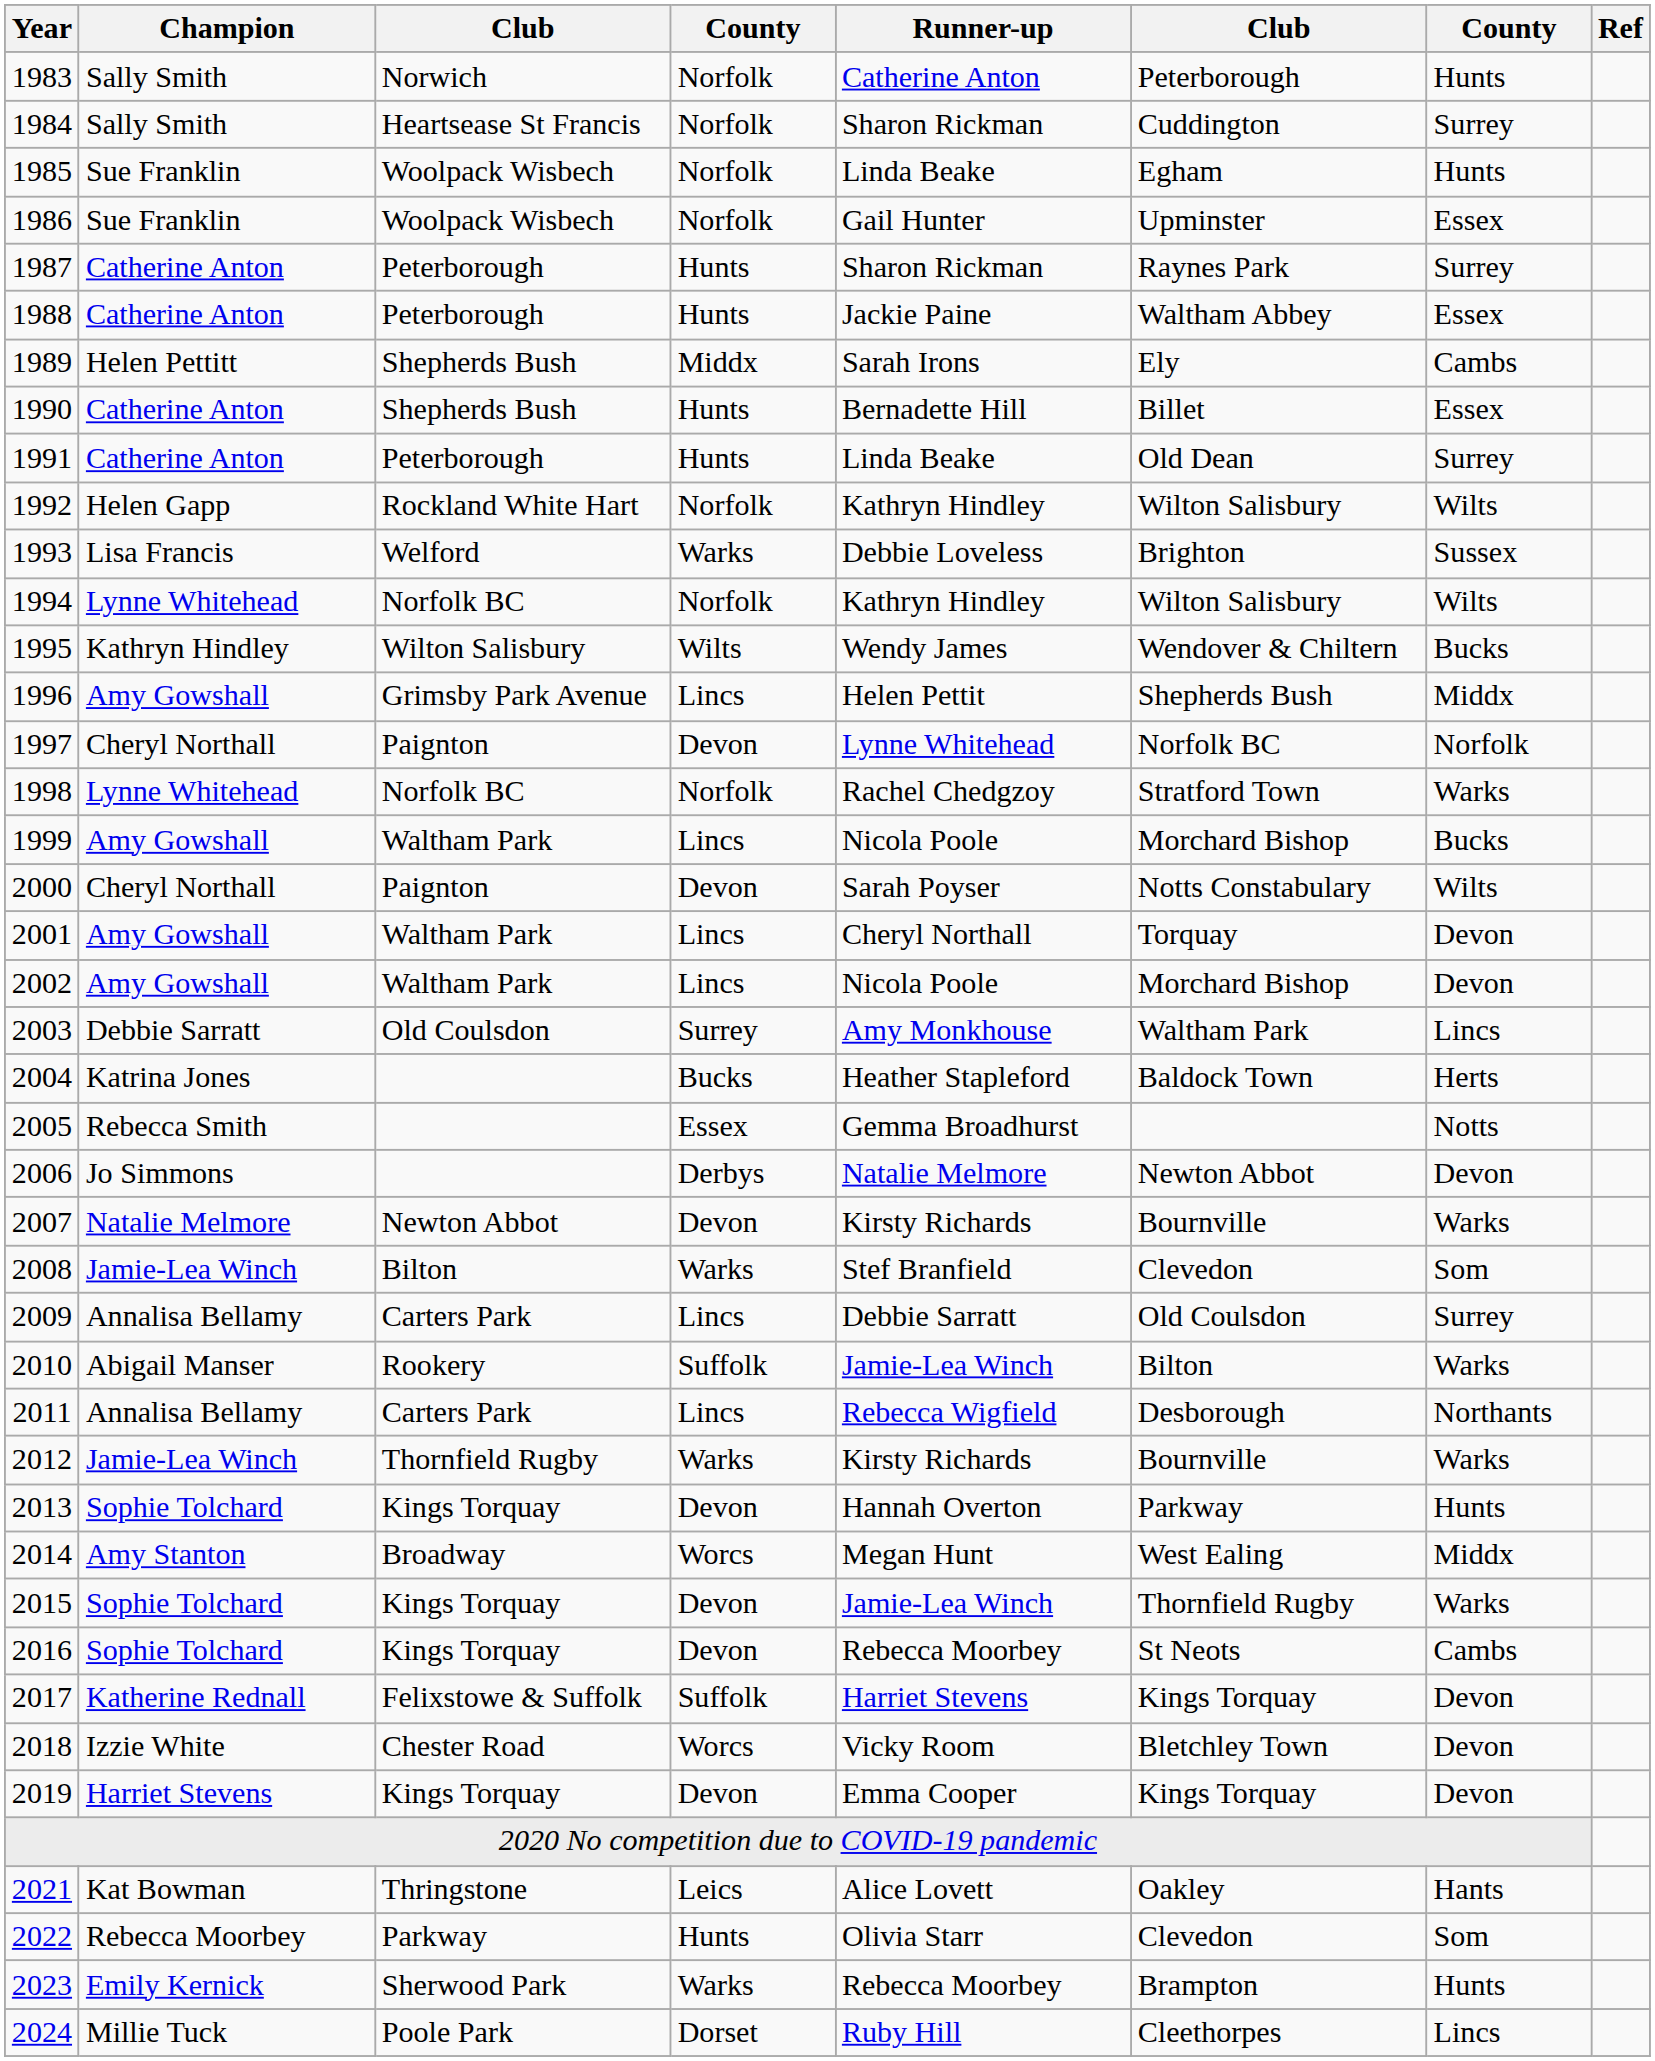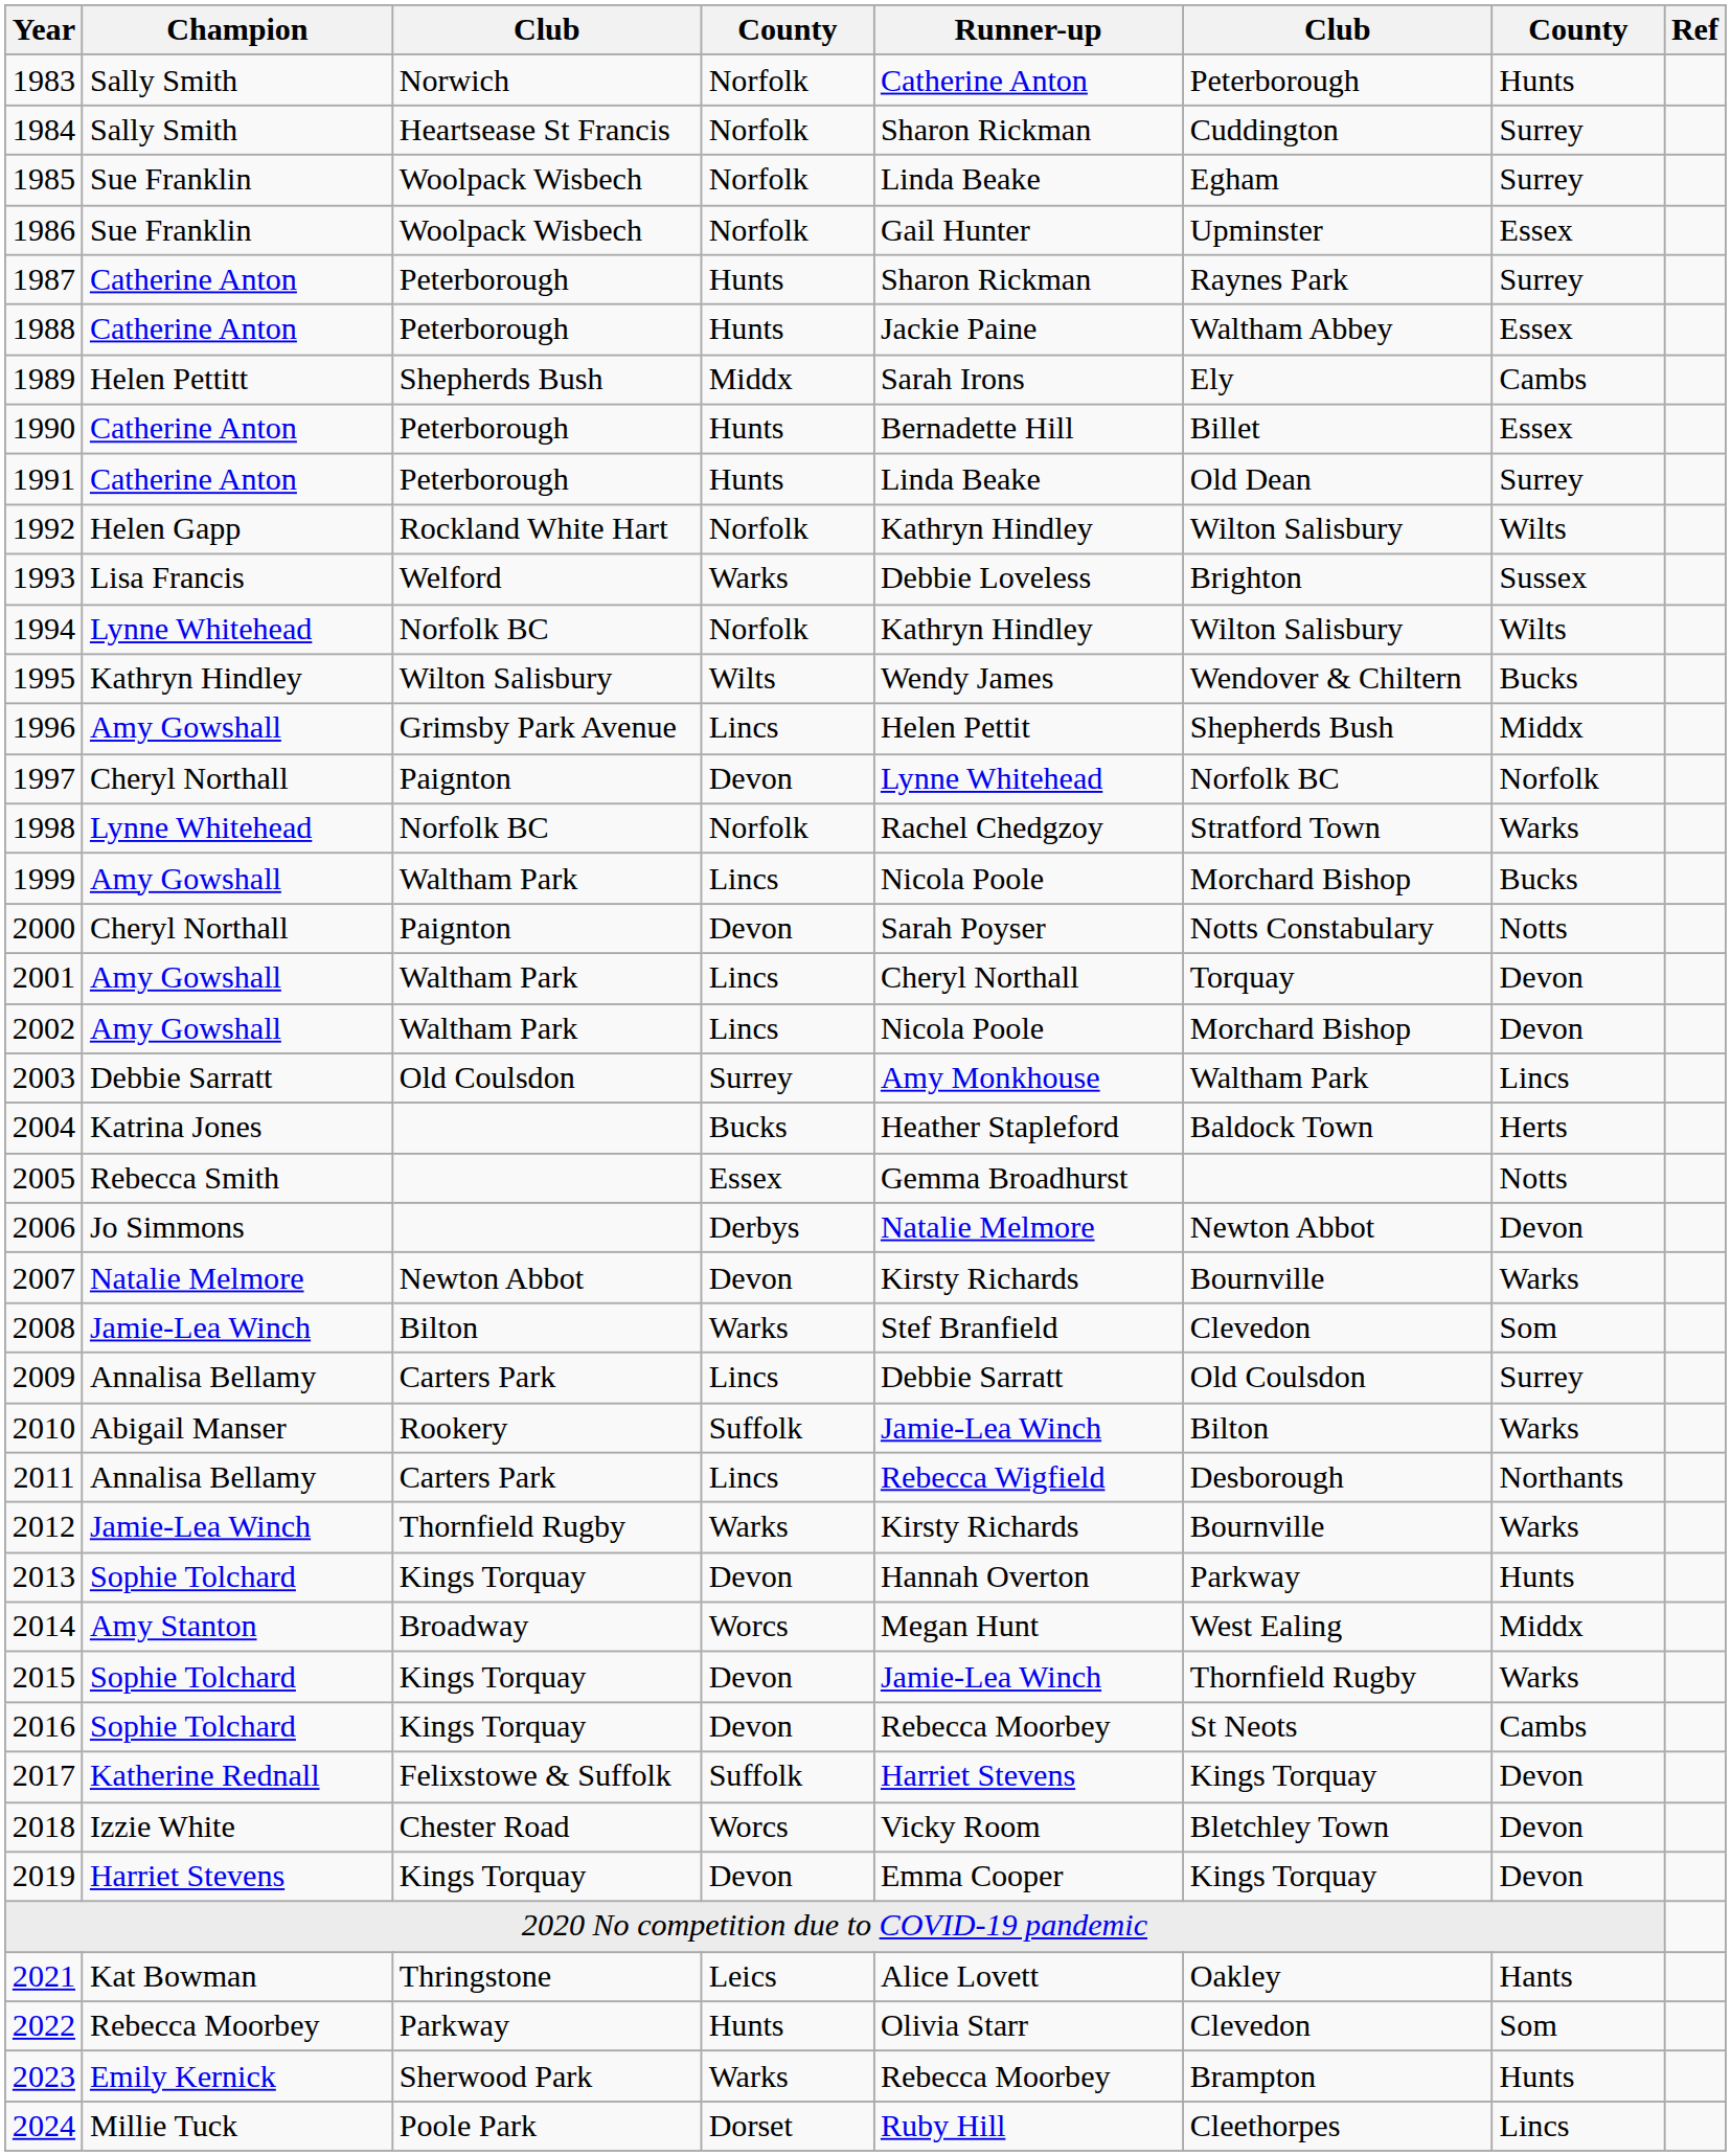 <table class="wikitable">
 <tr>
 <th width="30">Year</th>
 <th width="150">Champion</th>
 <th width="150">Club</th>
 <th width="80">County</th>
 <th width="150">Runner-up</th>
 <th width="150">Club</th>
 <th width="80">County</th>
 <th width="20">Ref</th>
 </tr>
 <tr>
 <td align=center>1983</td>
 <td>Sally Smith</td>
 <td>Norwich</td>
 <td>Norfolk</td>
 <td><a href='#'>Catherine Anton</a></td>
 <td>Peterborough</td>
 <td>Hunts</td>
 <td></td>
 </tr>
 <tr>
 <td align=center>1984</td>
 <td>Sally Smith</td>
 <td>Heartsease St Francis</td>
 <td>Norfolk</td>
 <td>Sharon Rickman</td>
 <td>Cuddington</td>
 <td>Surrey</td>
 <td></td>
 </tr>
 <tr>
 <td align=center>1985</td>
 <td>Sue Franklin</td>
 <td>Woolpack Wisbech</td>
 <td>Norfolk</td>
 <td>Linda Beake</td>
 <td>Egham</td>
-<td>Hunts</td>
+<td>Surrey</td>
 <td></td>
 </tr>
 <tr>
 <td align=center>1986</td>
 <td>Sue Franklin</td>
 <td>Woolpack Wisbech</td>
 <td>Norfolk</td>
 <td>Gail Hunter</td>
 <td>Upminster</td>
 <td>Essex</td>
 <td></td>
 </tr>
 <tr>
 <td align=center>1987</td>
 <td><a href='#'>Catherine Anton</a></td>
 <td>Peterborough</td>
 <td>Hunts</td>
 <td>Sharon Rickman</td>
 <td>Raynes Park</td>
 <td>Surrey</td>
 <td></td>
 </tr>
 <tr>
 <td align=center>1988</td>
 <td><a href='#'>Catherine Anton</a></td>
 <td>Peterborough</td>
 <td>Hunts</td>
 <td>Jackie Paine</td>
 <td>Waltham Abbey</td>
 <td>Essex</td>
 <td></td>
 </tr>
 <tr>
 <td align=center>1989</td>
 <td>Helen Pettitt</td>
 <td>Shepherds Bush</td>
 <td>Middx</td>
 <td>Sarah Irons</td>
 <td>Ely</td>
 <td>Cambs</td>
 <td></td>
 </tr>
 <tr>
 <td align=center>1990</td>
 <td><a href='#'>Catherine Anton</a></td>
-<td>Shepherds Bush</td>
+<td>Peterborough</td>
 <td>Hunts</td>
 <td>Bernadette Hill</td>
 <td>Billet</td>
 <td>Essex</td>
 <td></td>
 </tr>
 <tr>
 <td align=center>1991</td>
 <td><a href='#'>Catherine Anton</a></td>
 <td>Peterborough</td>
 <td>Hunts</td>
 <td>Linda Beake</td>
 <td>Old Dean</td>
 <td>Surrey</td>
 <td></td>
 </tr>
 <tr>
 <td align=center>1992</td>
 <td>Helen Gapp</td>
 <td>Rockland White Hart</td>
 <td>Norfolk</td>
 <td>Kathryn Hindley</td>
 <td>Wilton Salisbury</td>
 <td>Wilts</td>
 <td></td>
 </tr>
 <tr>
 <td align=center>1993</td>
 <td>Lisa Francis</td>
 <td>Welford</td>
 <td>Warks</td>
 <td>Debbie Loveless</td>
 <td>Brighton</td>
 <td>Sussex</td>
 <td></td>
 </tr>
 <tr>
 <td align=center>1994</td>
 <td><a href='#'>Lynne Whitehead</a></td>
 <td>Norfolk BC</td>
 <td>Norfolk</td>
 <td>Kathryn Hindley</td>
 <td>Wilton Salisbury</td>
 <td>Wilts</td>
 <td></td>
 </tr>
 <tr>
 <td align=center>1995</td>
 <td>Kathryn Hindley</td>
 <td>Wilton Salisbury</td>
 <td>Wilts</td>
 <td>Wendy James</td>
 <td>Wendover & Chiltern</td>
 <td>Bucks</td>
 <td></td>
 </tr>
 <tr>
 <td align=center>1996</td>
 <td><a href='#'>Amy Gowshall</a></td>
 <td>Grimsby Park Avenue</td>
 <td>Lincs</td>
 <td>Helen Pettit</td>
 <td>Shepherds Bush</td>
 <td>Middx</td>
 <td></td>
 </tr>
 <tr>
 <td align=center>1997</td>
 <td>Cheryl Northall</td>
 <td>Paignton</td>
 <td>Devon</td>
 <td><a href='#'>Lynne Whitehead</a></td>
 <td>Norfolk BC</td>
 <td>Norfolk</td>
 <td></td>
 </tr>
 <tr>
 <td align=center>1998</td>
 <td><a href='#'>Lynne Whitehead</a></td>
 <td>Norfolk BC</td>
 <td>Norfolk</td>
 <td>Rachel Chedgzoy</td>
 <td>Stratford Town</td>
 <td>Warks</td>
 <td></td>
 </tr>
 <tr>
 <td align=center>1999</td>
 <td><a href='#'>Amy Gowshall</a></td>
 <td>Waltham Park</td>
 <td>Lincs</td>
 <td>Nicola Poole</td>
 <td>Morchard Bishop</td>
 <td>Bucks</td>
 <td></td>
 </tr>
 <tr>
 <td align=center>2000</td>
 <td>Cheryl Northall</td>
 <td>Paignton</td>
 <td>Devon</td>
 <td>Sarah Poyser</td>
 <td>Notts Constabulary</td>
-<td>Wilts</td>
+<td>Notts</td>
 <td></td>
 </tr>
 <tr>
 <td align=center>2001</td>
 <td><a href='#'>Amy Gowshall</a></td>
 <td>Waltham Park</td>
 <td>Lincs</td>
 <td>Cheryl Northall</td>
 <td>Torquay</td>
 <td>Devon</td>
 <td></td>
 </tr>
 <tr>
 <td align=center>2002</td>
 <td><a href='#'>Amy Gowshall</a></td>
 <td>Waltham Park</td>
 <td>Lincs</td>
 <td>Nicola Poole</td>
 <td>Morchard Bishop</td>
 <td>Devon</td>
 <td></td>
 </tr>
 <tr>
 <td align=center>2003</td>
 <td>Debbie Sarratt</td>
 <td>Old Coulsdon</td>
 <td>Surrey</td>
 <td><a href='#'>Amy Monkhouse</a></td>
 <td>Waltham Park</td>
 <td>Lincs</td>
 <td></td>
 </tr>
 <tr>
 <td align=center>2004</td>
 <td>Katrina Jones</td>
 <td></td>
 <td>Bucks</td>
 <td>Heather Stapleford</td>
 <td>Baldock Town</td>
 <td>Herts</td>
 <td></td>
 </tr>
 <tr>
 <td align=center>2005</td>
 <td>Rebecca Smith</td>
 <td></td>
 <td>Essex</td>
 <td>Gemma Broadhurst</td>
 <td></td>
 <td>Notts</td>
 <td></td>
 </tr>
 <tr>
 <td align=center>2006</td>
 <td>Jo Simmons</td>
 <td></td>
 <td>Derbys</td>
 <td><a href='#'>Natalie Melmore</a></td>
 <td>Newton Abbot</td>
 <td>Devon</td>
 <td></td>
 </tr>
 <tr>
 <td align=center>2007</td>
 <td><a href='#'>Natalie Melmore</a></td>
 <td>Newton Abbot</td>
 <td>Devon</td>
 <td>Kirsty Richards</td>
 <td>Bournville</td>
 <td>Warks</td>
 <td></td>
 </tr>
 <tr>
 <td align=center>2008</td>
 <td><a href='#'>Jamie-Lea Winch</a></td>
 <td>Bilton</td>
 <td>Warks</td>
 <td>Stef Branfield</td>
 <td>Clevedon</td>
 <td>Som</td>
 <td></td>
 </tr>
 <tr>
 <td align=center>2009</td>
 <td>Annalisa Bellamy</td>
 <td>Carters Park</td>
 <td>Lincs</td>
 <td>Debbie Sarratt</td>
 <td>Old Coulsdon</td>
 <td>Surrey</td>
 <td></td>
 </tr>
 <tr>
 <td align=center>2010</td>
 <td>Abigail Manser</td>
 <td>Rookery</td>
 <td>Suffolk</td>
 <td><a href='#'>Jamie-Lea Winch</a></td>
 <td>Bilton</td>
 <td>Warks</td>
 <td></td>
 </tr>
 <tr>
 <td align=center>2011</td>
 <td>Annalisa Bellamy</td>
 <td>Carters Park</td>
 <td>Lincs</td>
 <td><a href='#'>Rebecca Wigfield</a></td>
 <td>Desborough</td>
 <td>Northants</td>
 <td></td>
 </tr>
 <tr>
 <td align=center>2012</td>
 <td><a href='#'>Jamie-Lea Winch</a></td>
 <td>Thornfield Rugby</td>
 <td>Warks</td>
 <td>Kirsty Richards</td>
 <td>Bournville</td>
 <td>Warks</td>
 <td></td>
 </tr>
 <tr>
 <td align=center>2013</td>
 <td><a href='#'>Sophie Tolchard</a></td>
 <td>Kings Torquay</td>
 <td>Devon</td>
 <td>Hannah Overton</td>
 <td>Parkway</td>
 <td>Hunts</td>
 <td></td>
 </tr>
 <tr>
 <td align=center>2014</td>
 <td><a href='#'>Amy Stanton</a></td>
 <td>Broadway</td>
 <td>Worcs</td>
 <td>Megan Hunt</td>
 <td>West Ealing</td>
 <td>Middx</td>
 <td></td>
 </tr>
 <tr>
 <td align=center>2015</td>
 <td><a href='#'>Sophie Tolchard</a></td>
 <td>Kings Torquay</td>
 <td>Devon</td>
 <td><a href='#'>Jamie-Lea Winch</a></td>
 <td>Thornfield Rugby</td>
 <td>Warks</td>
 <td></td>
 </tr>
 <tr>
 <td align=center>2016</td>
 <td><a href='#'>Sophie Tolchard</a></td>
 <td>Kings Torquay</td>
 <td>Devon</td>
 <td>Rebecca Moorbey</td>
 <td>St Neots</td>
 <td>Cambs</td>
 <td></td>
 </tr>
 <tr>
 <td align=center>2017</td>
 <td><a href='#'>Katherine Rednall</a></td>
 <td>Felixstowe & Suffolk</td>
 <td>Suffolk</td>
 <td><a href='#'>Harriet Stevens</a></td>
 <td>Kings Torquay</td>
 <td>Devon</td>
 <td></td>
 </tr>
 <tr>
 <td align=center>2018</td>
 <td>Izzie White</td>
 <td>Chester Road</td>
 <td>Worcs</td>
 <td>Vicky Room</td>
 <td>Bletchley Town</td>
 <td>Devon</td>
 <td></td>
 </tr>
 <tr>
 <td align=center>2019</td>
 <td><a href='#'>Harriet Stevens</a></td>
 <td>Kings Torquay</td>
 <td>Devon</td>
 <td>Emma Cooper</td>
 <td>Kings Torquay</td>
 <td>Devon</td>
 <td></td>
 </tr>
 <tr align=center>
 <td colspan=7 bgcolor="ececec"><em>2020 No competition due to <a href='#'>COVID-19 pandemic</a></em></td>
 <td align=left></td>
 </tr>
 <tr>
 <td align=center><a href='#'>2021</a></td>
 <td>Kat Bowman</td>
 <td>Thringstone</td>
 <td>Leics</td>
 <td>Alice Lovett</td>
 <td>Oakley</td>
 <td>Hants</td>
 <td></td>
 </tr>
 <tr>
 <td align=center><a href='#'>2022</a></td>
 <td>Rebecca Moorbey</td>
 <td>Parkway</td>
 <td>Hunts</td>
 <td>Olivia Starr</td>
 <td>Clevedon</td>
 <td>Som</td>
 <td></td>
 </tr>
 <tr>
 <td align=center><a href='#'>2023</a></td>
 <td><a href='#'>Emily Kernick</a></td>
 <td>Sherwood Park</td>
 <td>Warks</td>
 <td>Rebecca Moorbey</td>
 <td>Brampton</td>
 <td>Hunts</td>
 <td></td>
 </tr>
 <tr>
 <td align=center><a href='#'>2024</a></td>
 <td>Millie Tuck</td>
 <td>Poole Park</td>
 <td>Dorset</td>
 <td><a href='#'>Ruby Hill</a></td>
 <td>Cleethorpes</td>
 <td>Lincs</td>
 <td></td>
 </tr>
 </table>
